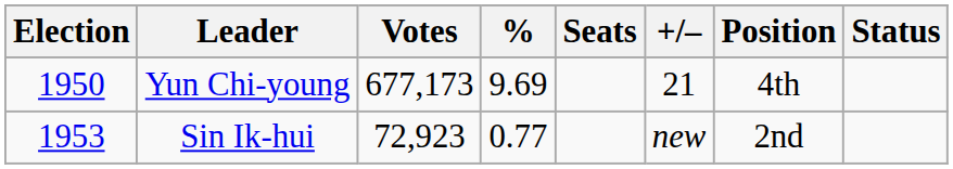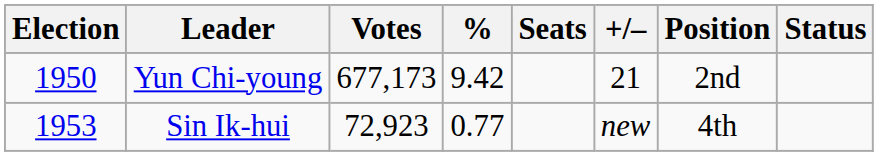 <table class="wikitable" style="text-align:center">
 <tr>
 <th>Election</th>
 <th>Leader</th>
 <th>Votes</th>
 <th>%</th>
 <th>Seats</th>
 <th>+/–</th>
 <th>Position</th>
 <th>Status</th>
 </tr>
 <tr>
 <td><a href='#'>1950</a></td>
 <td><a href='#'>Yun Chi-young</a></td>
 <td>677,173</td>
-<td>9.69</td>
+<td>9.42</td>
 <td></td>
 <td> 21</td>
-<td>4th</td>
+<td>2nd</td>
 <td></td>
 </tr>
 <tr>
 <td><a href='#'>1953</a></td>
 <td><a href='#'>Sin Ik-hui</a></td>
 <td>72,923</td>
 <td>0.77</td>
 <td></td>
 <td><em>new</em></td>
-<td>2nd</td>
+<td>4th</td>
 <td></td>
 </tr>
 </table>
